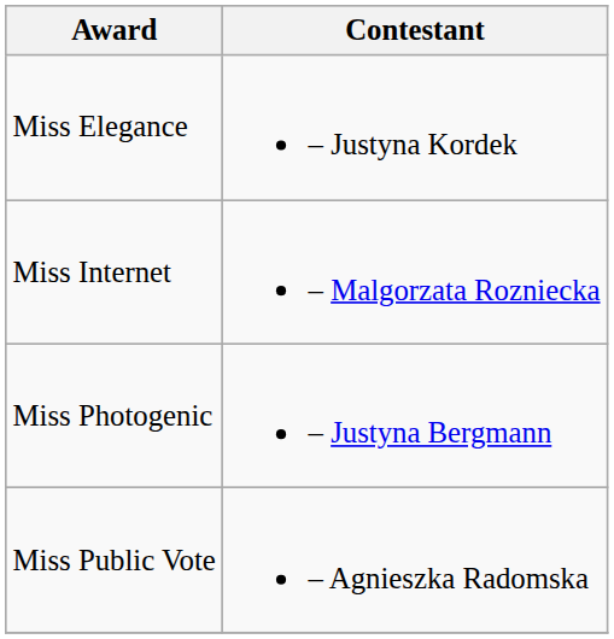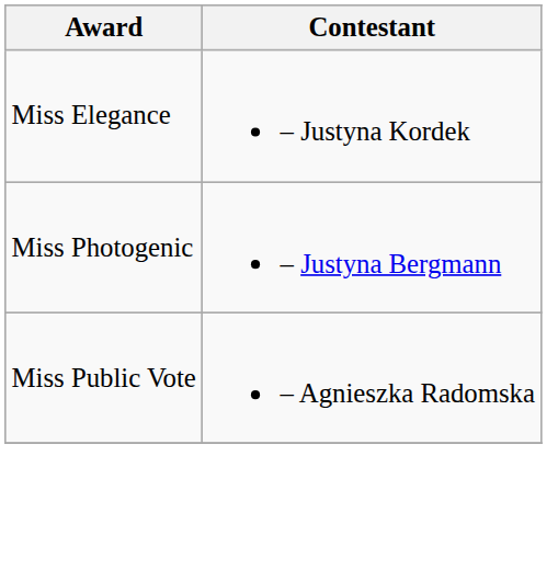 <table class="wikitable unsortable" style="font-size:95%;">
 <tr>
 <th>Award</th>
 <th>Contestant</th>
 </tr>
 <tr>
 <td>Miss Elegance</td>
 <td><br><ul><li> – Justyna Kordek</li></ul></td>
-</tr>
-<tr>
-<td>Miss Internet</td>
-<td><br><ul><li> – <a href='#'>Malgorzata Rozniecka</a></li></ul></td>
 </tr>
 <tr>
 <td>Miss Photogenic</td>
 <td><br><ul><li> – <a href='#'>Justyna Bergmann</a></li></ul></td>
 </tr>
 <tr>
 <td>Miss Public Vote</td>
 <td><br><ul><li> – Agnieszka Radomska</li></ul></td>
 </tr>
 <tr>
 </tr>
 </table>
